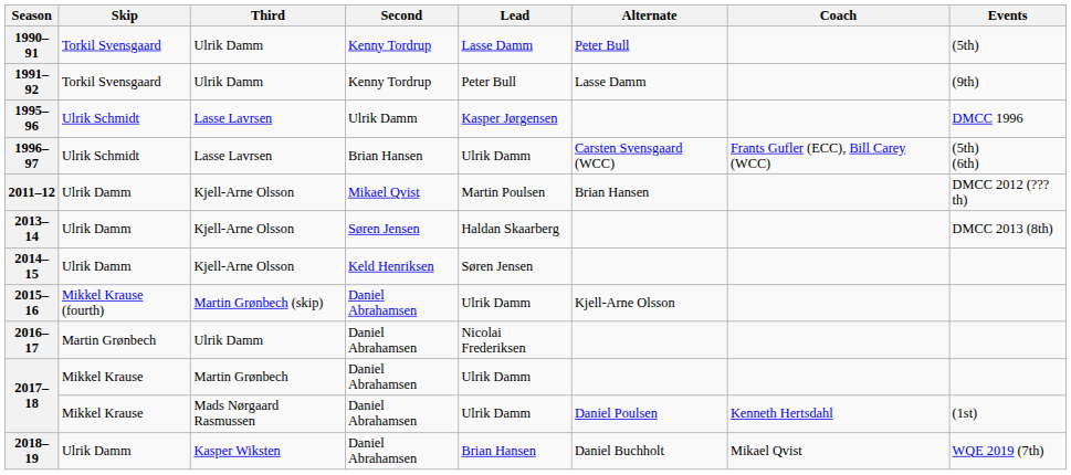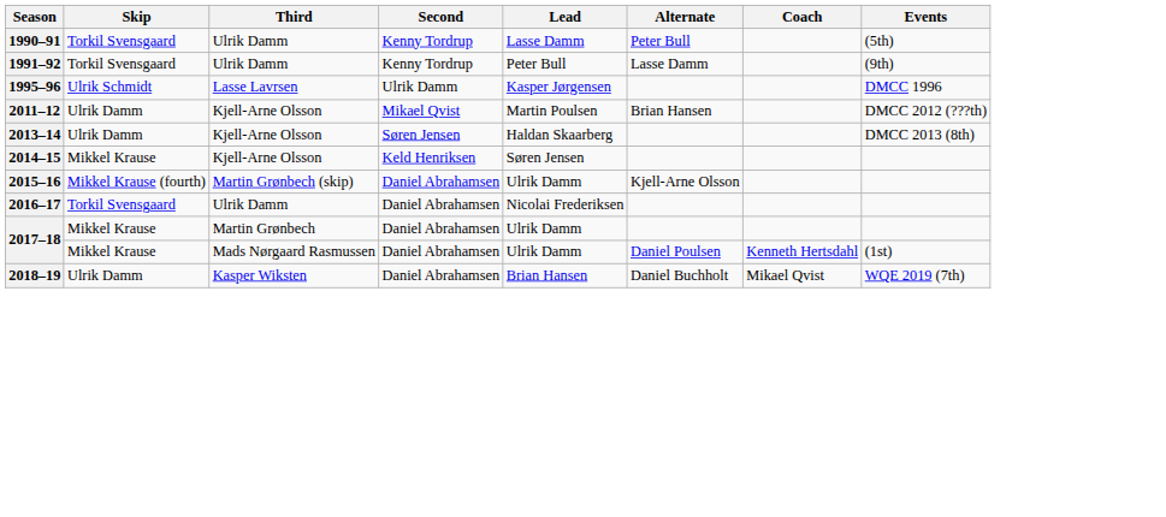 <table class="wikitable">
 <tr>
 <th scope="col">Season</th>
 <th scope="col">Skip</th>
 <th scope="col">Third</th>
 <th scope="col">Second</th>
 <th scope="col">Lead</th>
 <th scope="col">Alternate</th>
 <th scope="col">Coach</th>
 <th scope="col">Events</th>
 </tr>
 <tr>
 <th scope="row">1990–91</th>
 <td><a href='#'>Torkil Svensgaard</a></td>
 <td>Ulrik Damm</td>
 <td><a href='#'>Kenny Tordrup</a></td>
 <td><a href='#'>Lasse Damm</a></td>
 <td><a href='#'>Peter Bull</a></td>
 <td></td>
 <td> (5th)</td>
 </tr>
 <tr>
 <th scope="row">1991–92</th>
 <td>Torkil Svensgaard</td>
 <td>Ulrik Damm</td>
 <td>Kenny Tordrup</td>
 <td>Peter Bull</td>
 <td>Lasse Damm</td>
 <td></td>
 <td> (9th)</td>
 </tr>
 <tr>
 <th scope="row">1995–96</th>
 <td><a href='#'>Ulrik Schmidt</a></td>
 <td><a href='#'>Lasse Lavrsen</a></td>
 <td>Ulrik Damm</td>
 <td><a href='#'>Kasper Jørgensen</a></td>
 <td></td>
 <td></td>
 <td><a href='#'>DMCC</a> 1996 </td>
 </tr>
 <tr>
-<th scope="row">1996–97</th>
-<td>Ulrik Schmidt</td>
-<td>Lasse Lavrsen</td>
-<td>Brian Hansen</td>
-<td>Ulrik Damm</td>
-<td><a href='#'>Carsten Svensgaard</a> (WCC)</td>
-<td><a href='#'>Frants Gufler</a> (ECC), <a href='#'>Bill Carey</a> (WCC)</td>
-<td> (5th)<br> (6th)</td>
-</tr>
-<tr>
 <th scope="row">2011–12</th>
 <td>Ulrik Damm</td>
 <td>Kjell-Arne Olsson</td>
 <td><a href='#'>Mikael Qvist</a></td>
 <td>Martin Poulsen</td>
 <td>Brian Hansen</td>
 <td></td>
 <td>DMCC 2012 (???th)</td>
 </tr>
 <tr>
 <th scope="row">2013–14</th>
 <td>Ulrik Damm</td>
 <td>Kjell-Arne Olsson</td>
 <td><a href='#'>Søren Jensen</a></td>
 <td>Haldan Skaarberg</td>
 <td></td>
 <td></td>
 <td>DMCC 2013 (8th)</td>
 </tr>
 <tr>
 <th scope="row">2014–15</th>
-<td>Ulrik Damm</td>
+<td>Mikkel Krause</td>
 <td>Kjell-Arne Olsson</td>
 <td><a href='#'>Keld Henriksen</a></td>
 <td>Søren Jensen</td>
 <td></td>
 <td></td>
 <td></td>
 </tr>
 <tr>
 <th scope="row">2015–16</th>
 <td><a href='#'>Mikkel Krause</a> (fourth)</td>
 <td><a href='#'>Martin Grønbech</a> (skip)</td>
 <td><a href='#'>Daniel Abrahamsen</a></td>
 <td>Ulrik Damm</td>
 <td>Kjell-Arne Olsson</td>
 <td></td>
 <td></td>
 </tr>
 <tr>
 <th scope="row">2016–17</th>
-<td>Martin Grønbech</td>
+<td><a href='#'>Torkil Svensgaard</a></td>
 <td>Ulrik Damm</td>
 <td>Daniel Abrahamsen</td>
 <td>Nicolai Frederiksen</td>
 <td></td>
 <td></td>
 <td></td>
 </tr>
 <tr>
 <th scope="row" rowspan=2>2017–18</th>
 <td>Mikkel Krause</td>
 <td>Martin Grønbech</td>
 <td>Daniel Abrahamsen</td>
 <td>Ulrik Damm</td>
 <td></td>
 <td></td>
 <td></td>
 </tr>
 <tr>
 <td>Mikkel Krause</td>
 <td>Mads Nørgaard Rasmussen</td>
 <td>Daniel Abrahamsen</td>
 <td>Ulrik Damm</td>
 <td><a href='#'>Daniel Poulsen</a></td>
 <td><a href='#'>Kenneth Hertsdahl</a></td>
 <td> (1st)</td>
 </tr>
 <tr>
 <th scope="row">2018–19</th>
 <td>Ulrik Damm</td>
 <td><a href='#'>Kasper Wiksten</a></td>
 <td>Daniel Abrahamsen</td>
 <td><a href='#'>Brian Hansen</a></td>
 <td>Daniel Buchholt</td>
 <td>Mikael Qvist</td>
 <td><a href='#'>WQE 2019</a> (7th)</td>
 </tr>
 </table>
